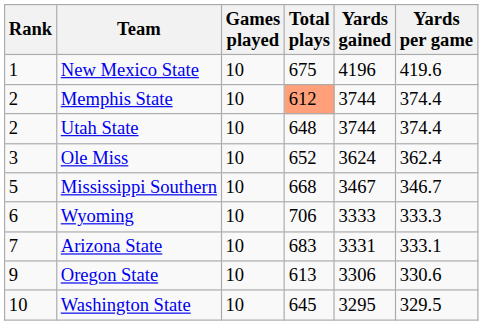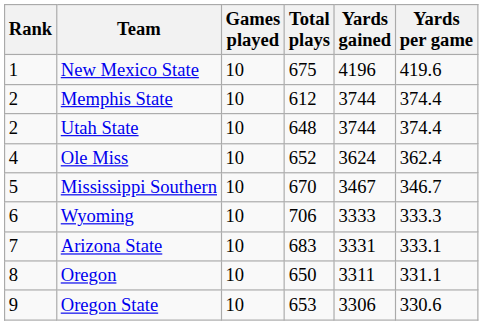 <table class="wikitable sortable">
 <tr>
 <th>Rank</th>
 <th>Team</th>
 <th>Games<br>played</th>
 <th>Total<br>plays</th>
 <th>Yards<br>gained</th>
 <th>Yards<br>per game</th>
 </tr>
 <tr>
 <td>1</td>
 <td><a href='#'>New Mexico State</a></td>
 <td>10</td>
 <td>675</td>
 <td>4196</td>
 <td>419.6</td>
 </tr>
 <tr>
 <td>2</td>
 <td><a href='#'>Memphis State</a></td>
 <td>10</td>
-<td style="background: lightsalmon;">612</td>
+<td>612</td>
 <td>3744</td>
 <td>374.4</td>
 </tr>
 <tr>
 <td>2</td>
 <td><a href='#'>Utah State</a></td>
 <td>10</td>
 <td>648</td>
 <td>3744</td>
 <td>374.4</td>
 </tr>
 <tr>
-<td>3</td>
+<td>4</td>
 <td><a href='#'>Ole Miss</a></td>
 <td>10</td>
 <td>652</td>
 <td>3624</td>
 <td>362.4</td>
 </tr>
 <tr>
 <td>5</td>
 <td><a href='#'>Mississippi Southern</a></td>
 <td>10</td>
-<td>668</td>
+<td>670</td>
 <td>3467</td>
 <td>346.7</td>
 </tr>
 <tr>
 <td>6</td>
 <td><a href='#'>Wyoming</a></td>
 <td>10</td>
 <td>706</td>
 <td>3333</td>
 <td>333.3</td>
 </tr>
 <tr>
 <td>7</td>
 <td><a href='#'>Arizona State</a></td>
 <td>10</td>
 <td>683</td>
 <td>3331</td>
 <td>333.1</td>
 </tr>
 <tr>
+<td>8</td>
+<td><a href='#'>Oregon</a></td>
+<td>10</td>
+<td>650</td>
+<td>3311</td>
+<td>331.1</td>
+</tr>
+<tr>
 <td>9</td>
 <td><a href='#'>Oregon State</a></td>
 <td>10</td>
-<td>613</td>
+<td>653</td>
 <td>3306</td>
 <td>330.6</td>
 </tr>
-<tr>
-<td>10</td>
-<td><a href='#'>Washington State</a></td>
-<td>10</td>
-<td>645</td>
-<td>3295</td>
-<td>329.5</td>
-</tr>
 </table>
